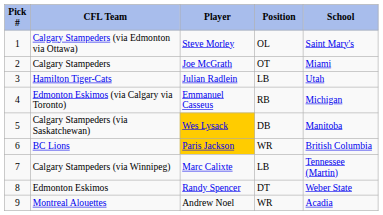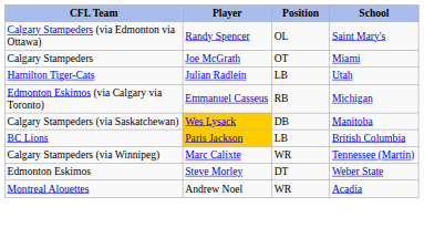 <table class="wikitable" style="width: 100%">
 <tr>
-<th style="background:#A8BDEC;" width=7%>Pick #</th>
 <th width=40% style="background:#A8BDEC;">CFL Team</th>
 <th width=20% style="background:#A8BDEC;">Player</th>
 <th width=13% style="background:#A8BDEC;">Position</th>
 <th width=20% style="background:#A8BDEC;">School</th>
 </tr>
 <tr>
-<td align=center>1</td>
 <td><a href='#'>Calgary Stampeders</a> (via Edmonton via Ottawa)</td>
-<td><a href='#'>Steve Morley</a></td>
+<td><a href='#'>Randy Spencer</a></td>
 <td>OL</td>
 <td><a href='#'>Saint Mary's</a></td>
 </tr>
 <tr>
-<td align=center>2</td>
 <td>Calgary Stampeders</td>
 <td><a href='#'>Joe McGrath</a></td>
 <td>OT</td>
 <td><a href='#'>Miami</a></td>
 </tr>
 <tr>
-<td align=center>3</td>
 <td><a href='#'>Hamilton Tiger-Cats</a></td>
 <td><a href='#'>Julian Radlein</a></td>
 <td>LB</td>
 <td><a href='#'>Utah</a></td>
 </tr>
 <tr>
-<td align=center>4</td>
 <td><a href='#'>Edmonton Eskimos</a> (via Calgary via Toronto)</td>
 <td><a href='#'>Emmanuel Casseus</a></td>
 <td>RB</td>
 <td><a href='#'>Michigan</a></td>
 </tr>
 <tr>
-<td align=center>5</td>
 <td>Calgary Stampeders (via Saskatchewan)</td>
 <td bgcolor="#FFCC00"><a href='#'>Wes Lysack</a></td>
 <td>DB</td>
 <td><a href='#'>Manitoba</a></td>
 </tr>
 <tr>
-<td align=center>6</td>
 <td><a href='#'>BC Lions</a></td>
 <td bgcolor="#FFCC00"><a href='#'>Paris Jackson</a></td>
-<td>WR</td>
+<td>LB</td>
 <td><a href='#'>British Columbia</a></td>
 </tr>
 <tr>
-<td align=center>7</td>
 <td>Calgary Stampeders (via Winnipeg)</td>
 <td><a href='#'>Marc Calixte</a></td>
-<td>LB</td>
+<td>WR</td>
 <td><a href='#'>Tennessee (Martin)</a></td>
 </tr>
 <tr>
-<td align=center>8</td>
 <td>Edmonton Eskimos</td>
-<td><a href='#'>Randy Spencer</a></td>
+<td><a href='#'>Steve Morley</a></td>
 <td>DT</td>
 <td><a href='#'>Weber State</a></td>
 </tr>
 <tr>
-<td align=center>9</td>
 <td><a href='#'>Montreal Alouettes</a></td>
 <td>Andrew Noel</td>
 <td>WR</td>
 <td><a href='#'>Acadia</a></td>
 </tr>
 </table>
